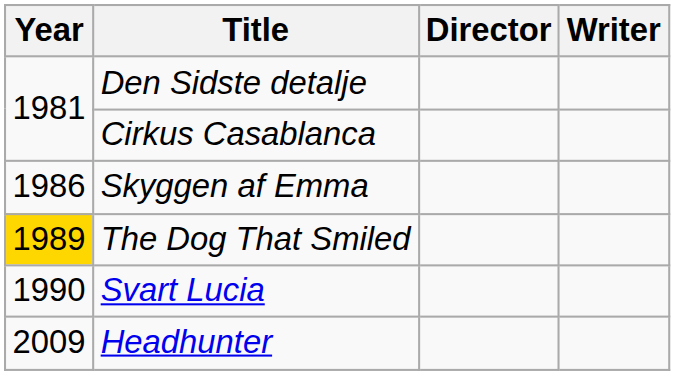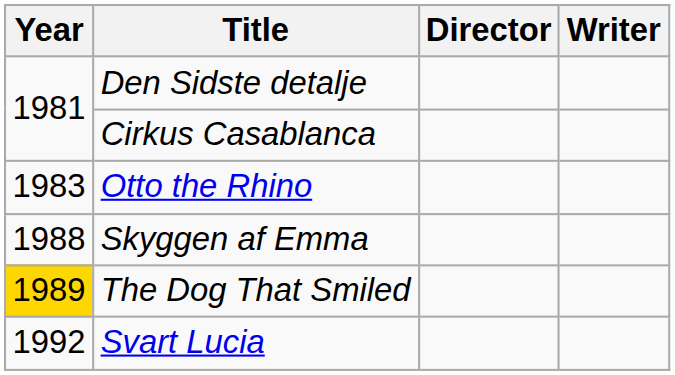 <table class="wikitable">
 <tr>
 <th>Year</th>
 <th>Title</th>
 <th>Director</th>
 <th>Writer</th>
 </tr>
 <tr>
 <td rowspan=2>1981</td>
 <td><em>Den Sidste detalje</em></td>
 <td></td>
 <td></td>
 </tr>
 <tr>
 <td><em>Cirkus Casablanca</em></td>
 <td></td>
 <td></td>
 </tr>
 <tr>
-<td>1986</td>
+<td>1983</td>
+<td><em><a href='#'>Otto the Rhino</a></em></td>
+<td></td>
+<td></td>
+</tr>
+<tr>
+<td>1988</td>
 <td><em>Skyggen af Emma</em></td>
 <td></td>
 <td></td>
 </tr>
 <tr>
 <td style="background: gold;">1989</td>
 <td><em>The Dog That Smiled</em></td>
 <td></td>
 <td></td>
 </tr>
 <tr>
-<td>1990</td>
+<td>1992</td>
 <td><em><a href='#'>Svart Lucia</a></em></td>
 <td></td>
 <td></td>
 </tr>
-<tr>
-<td>2009</td>
-<td><em><a href='#'>Headhunter</a></em></td>
-<td></td>
-<td></td>
-</tr>
 </table>
